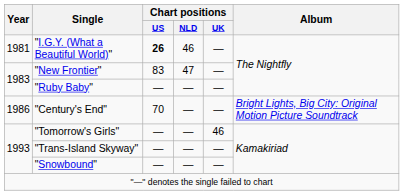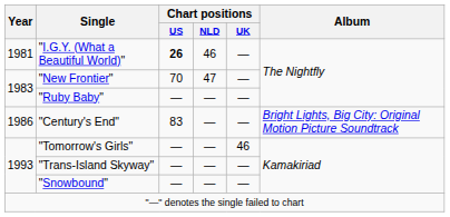 <table class="wikitable" style="text-align:center;">
 <tr>
 <th rowspan="2">Year</th>
 <th rowspan="2">Single</th>
 <th colspan="3">Chart positions</th>
 <th rowspan="2">Album</th>
 </tr>
 <tr style="font-size:smaller;">
 <th style="width:40px;"><a href='#'>US</a><br></th>
 <th style="width:40px;"><a href='#'>NLD</a><br></th>
 <th style="width:40px;"><a href='#'>UK</a><br></th>
 </tr>
 <tr>
 <td rowspan="1">1981</td>
 <td style="text-align:left;">"<a href='#'>I.G.Y. (What a Beautiful World)</a>"</td>
 <td><strong>26</strong></td>
 <td>46</td>
 <td>—</td>
 <td style="text-align:left;" rowspan="3"><em>The Nightfly</em></td>
 </tr>
 <tr>
 <td rowspan="2">1983</td>
 <td style="text-align:left;">"<a href='#'>New Frontier</a>"</td>
-<td>83</td>
+<td>70</td>
 <td>47</td>
 <td>—</td>
 </tr>
 <tr>
 <td style="text-align:left;">"<a href='#'>Ruby Baby</a>"</td>
 <td>—</td>
 <td>—</td>
 <td>—</td>
 </tr>
 <tr>
 <td>1986</td>
 <td align="left">"Century's End"</td>
-<td>70</td>
+<td>83</td>
 <td>—</td>
 <td>—</td>
 <td style="text-align:left;"><em><a href='#'>Bright Lights, Big City: Original Motion Picture Soundtrack</a></em></td>
 </tr>
 <tr>
 <td rowspan="3">1993</td>
 <td style="text-align:left;">"Tomorrow's Girls"</td>
 <td>—</td>
 <td>—</td>
 <td>46</td>
 <td style="text-align:left;" rowspan="3"><em>Kamakiriad</em></td>
 </tr>
 <tr>
 <td style="text-align:left;">"Trans-Island Skyway"</td>
 <td>—</td>
 <td>—</td>
 <td>—</td>
 </tr>
 <tr>
 <td style="text-align:left;">"<a href='#'>Snowbound</a>"</td>
 <td>—</td>
 <td>—</td>
 <td>—</td>
 </tr>
 <tr>
 <td colspan="9"><small>"—" denotes the single failed to chart</small></td>
 </tr>
 </table>
